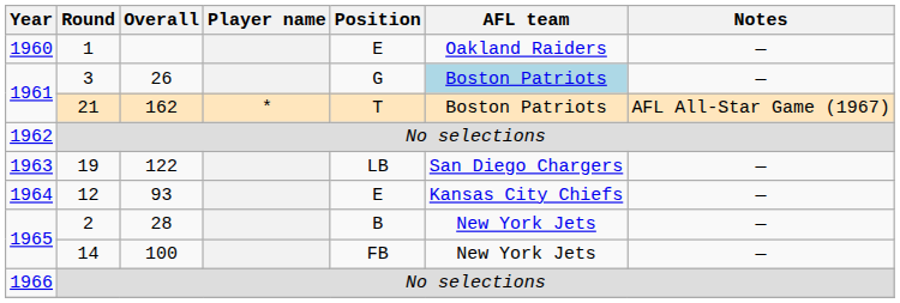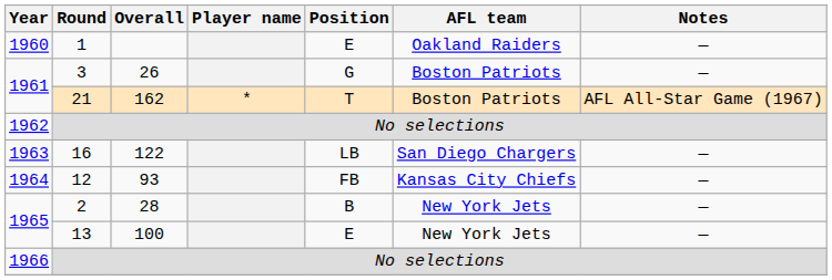 <table class="wikitable sortable" style="text-align:center">
 <tr>
 <th scope="col">Year</th>
 <th scope="col">Round</th>
 <th scope="col">Overall</th>
 <th scope="col">Player name</th>
 <th scope="col">Position</th>
 <th scope="col">AFL team</th>
 <th scope="col">Notes</th>
 </tr>
 <tr>
 <td rowspan=1><a href='#'>1960</a></td>
 <td>1</td>
 <td></td>
 <th scope="row"></th>
 <td>E</td>
 <td><a href='#'>Oakland Raiders</a></td>
 <td>—</td>
 </tr>
 <tr>
 <td rowspan=2><a href='#'>1961</a><br></td>
 <td>3</td>
 <td>26</td>
 <th scope="row"></th>
 <td>G</td>
-<td style="background: lightblue;"><a href='#'>Boston Patriots</a></td>
+<td><a href='#'>Boston Patriots</a></td>
 <td>—</td>
 </tr>
 <tr>
 <td align="center" bgcolor=#FFE6BD>21</td>
 <td align="center" bgcolor=#FFE6BD>162</td>
 <td align="center" bgcolor=#FFE6BD><strong></strong>*</td>
 <td align="center" bgcolor=#FFE6BD>T</td>
 <td align="center" bgcolor=#FFE6BD>Boston Patriots</td>
 <td align="left"   bgcolor=#FFE6BD>AFL All-Star Game (1967)</td>
 </tr>
 <tr>
 <td rowspan=1><a href='#'>1962</a><br></td>
 <td colspan=6 bgcolor="#dddddd"><em>No selections</em></td>
 </tr>
 <tr>
 <td rowspan=1><a href='#'>1963</a><br></td>
-<td>19</td>
+<td>16</td>
 <td>122</td>
 <th scope="row"></th>
 <td>LB</td>
 <td><a href='#'>San Diego Chargers</a></td>
 <td>—</td>
 </tr>
 <tr>
 <td rowspan=1><a href='#'>1964</a><br></td>
 <td>12</td>
 <td>93</td>
 <th scope="row"></th>
-<td>E</td>
+<td>FB</td>
 <td><a href='#'>Kansas City Chiefs</a></td>
 <td>—</td>
 </tr>
 <tr>
 <td rowspan=2><a href='#'>1965</a><br></td>
 <td>2</td>
 <td>28</td>
 <th scope="row"></th>
 <td>B</td>
 <td><a href='#'>New York Jets</a></td>
 <td>—</td>
 </tr>
 <tr>
-<td>14</td>
+<td>13</td>
 <td>100</td>
 <th scope="row"></th>
-<td>FB</td>
+<td>E</td>
 <td>New York Jets</td>
 <td>—</td>
 </tr>
 <tr>
 <td rowspan=1><a href='#'>1966</a><br></td>
 <td colspan=6 bgcolor="#dddddd"><em>No selections</em></td>
 </tr>
 <tr>
 </tr>
 </table>
